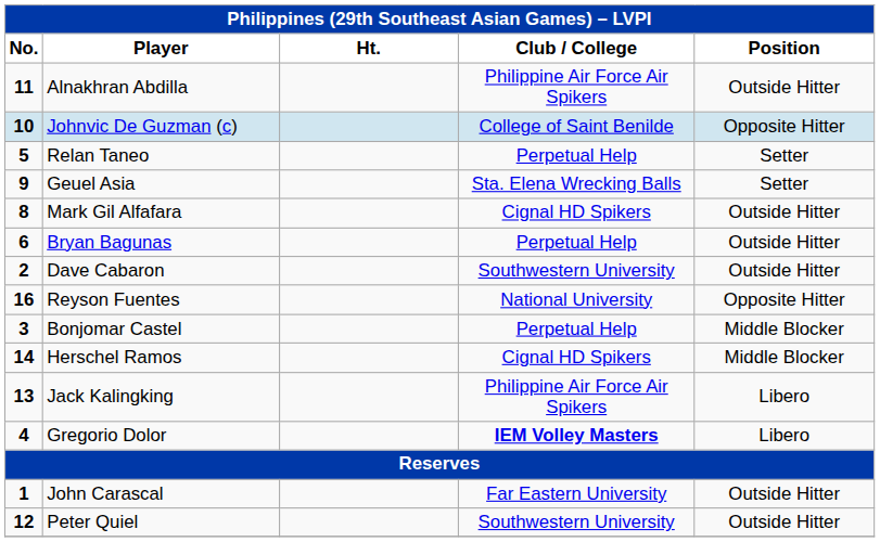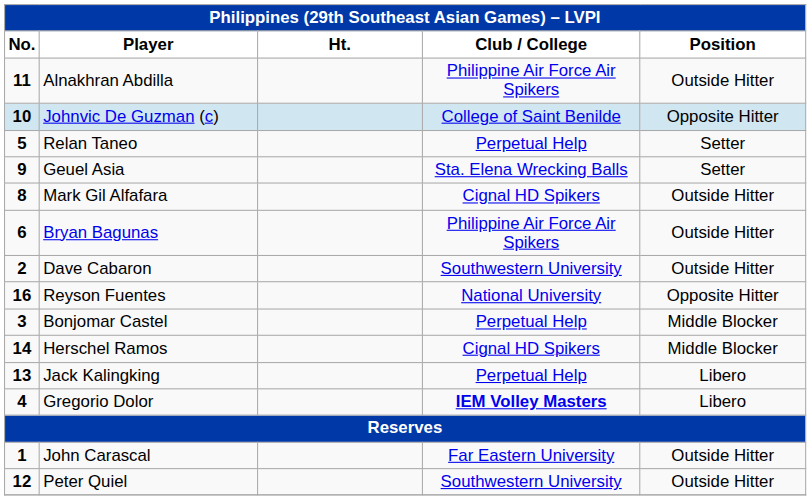 <table class="wikitable" style="text-align:center;">
 <tr>
 <td colspan="6" style="background: #0038A8; color: white; text-align: center"><strong>Philippines (29th Southeast Asian Games) – LVPI</strong></td>
 </tr>
 <tr>
 <th width=8px style="background: white; color: black; text-align: center"><strong>No.</strong></th>
 <th width=200px style="background: white; color: black">Player</th>
 <th width=150px style="background: white; color: black">Ht.</th>
 <th width=200px style="background: white; color: black">Club / College</th>
 <th width=150px style="background: white; color: black">Position</th>
 </tr>
 <tr>
 <td><strong>11</strong></td>
 <td style="text-align: left">Alnakhran Abdilla</td>
 <td></td>
 <td><a href='#'>Philippine Air Force Air Spikers</a></td>
 <td>Outside Hitter</td>
 </tr>
 <tr bgcolor=#D0E6F>
 <td><strong>10</strong></td>
 <td style="text-align: left"><a href='#'>Johnvic De Guzman</a> (<a href='#'>c</a>)</td>
 <td></td>
 <td><a href='#'>College of Saint Benilde</a></td>
 <td>Opposite Hitter</td>
 </tr>
 <tr>
 <td><strong>5</strong></td>
 <td style="text-align: left">Relan Taneo</td>
 <td></td>
 <td><a href='#'>Perpetual Help</a></td>
 <td>Setter</td>
 </tr>
 <tr>
 <td><strong>9</strong></td>
 <td style="text-align: left">Geuel Asia</td>
 <td></td>
 <td><a href='#'>Sta. Elena Wrecking Balls</a></td>
 <td>Setter</td>
 </tr>
 <tr>
 <td><strong>8</strong></td>
 <td style="text-align: left">Mark Gil Alfafara</td>
 <td></td>
 <td><a href='#'>Cignal HD Spikers</a></td>
 <td>Outside Hitter</td>
 </tr>
 <tr>
 <td><strong>6</strong></td>
 <td style="text-align: left"><a href='#'>Bryan Bagunas</a></td>
 <td></td>
-<td><a href='#'>Perpetual Help</a></td>
+<td><a href='#'>Philippine Air Force Air Spikers</a></td>
 <td>Outside Hitter</td>
 </tr>
 <tr>
 <td><strong>2</strong></td>
 <td style="text-align: left">Dave Cabaron</td>
 <td></td>
 <td><a href='#'>Southwestern University</a></td>
 <td>Outside Hitter</td>
 </tr>
 <tr>
 <td><strong>16</strong></td>
 <td style="text-align: left">Reyson Fuentes</td>
 <td></td>
 <td><a href='#'>National University</a></td>
 <td>Opposite Hitter</td>
 </tr>
 <tr>
 <td><strong>3</strong></td>
 <td style="text-align: left">Bonjomar Castel</td>
 <td></td>
 <td><a href='#'>Perpetual Help</a></td>
 <td>Middle Blocker</td>
 </tr>
 <tr>
 <td><strong>14</strong></td>
 <td style="text-align: left">Herschel Ramos</td>
 <td></td>
 <td><a href='#'>Cignal HD Spikers</a></td>
 <td>Middle Blocker</td>
 </tr>
 <tr>
 <td><strong>13</strong></td>
 <td style="text-align: left">Jack Kalingking</td>
 <td></td>
-<td><a href='#'>Philippine Air Force Air Spikers</a></td>
+<td><a href='#'>Perpetual Help</a></td>
 <td>Libero</td>
 </tr>
 <tr>
 <td><strong>4</strong></td>
 <td style="text-align: left">Gregorio Dolor</td>
 <td></td>
 <td><strong><a href='#'>IEM Volley Masters</a></strong></td>
 <td>Libero</td>
 </tr>
 <tr>
 <td colspan=5 style="background: #0038A8; color: white; text-align: center"><strong>Reserves</strong></td>
 </tr>
 <tr>
 <td><strong>1</strong></td>
 <td style="text-align: left">John Carascal</td>
 <td></td>
 <td><a href='#'>Far Eastern University</a></td>
 <td>Outside Hitter</td>
 </tr>
 <tr>
 <td><strong>12</strong></td>
 <td style="text-align: left">Peter Quiel</td>
 <td></td>
 <td><a href='#'>Southwestern University</a></td>
 <td>Outside Hitter</td>
 </tr>
 <tr>
 </tr>
 </table>
